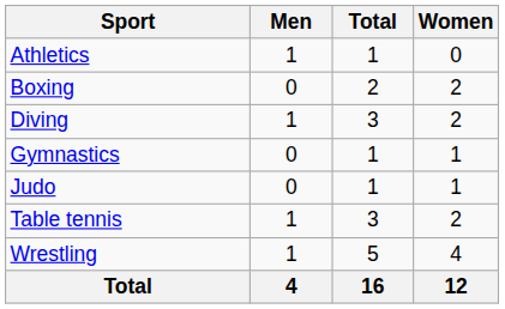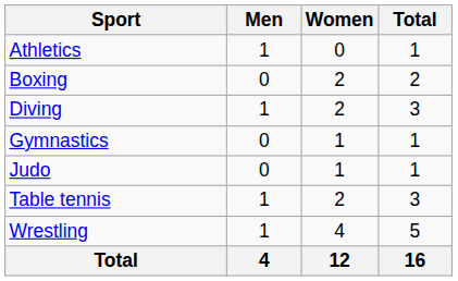 <table class="wikitable sortable" style="text-align:center;">
 <tr>
 <th width=180>Sport</th>
 <th width=55>Men</th>
+<th width=55>Women</th>
 <th width=55>Total</th>
-<th width=55>Women</th>
 </tr>
 <tr>
 <td align=left><a href='#'>Athletics</a></td>
 <td>1</td>
+<td>0</td>
 <td>1</td>
-<td>0</td>
 </tr>
 <tr>
 <td align=left><a href='#'>Boxing</a></td>
 <td>0</td>
 <td>2</td>
 <td>2</td>
 </tr>
 <tr>
 <td align=left><a href='#'>Diving</a></td>
 <td>1</td>
+<td>2</td>
 <td>3</td>
-<td>2</td>
 </tr>
 <tr>
 <td align=left><a href='#'>Gymnastics</a></td>
 <td>0</td>
 <td>1</td>
 <td>1</td>
 </tr>
 <tr>
 <td align=left><a href='#'>Judo</a></td>
 <td>0</td>
 <td>1</td>
 <td>1</td>
 </tr>
 <tr>
 <td align=left><a href='#'>Table tennis</a></td>
 <td>1</td>
+<td>2</td>
 <td>3</td>
-<td>2</td>
 </tr>
 <tr>
 <td align=left><a href='#'>Wrestling</a></td>
 <td>1</td>
+<td>4</td>
 <td>5</td>
-<td>4</td>
 </tr>
 <tr>
 <th>Total</th>
 <th>4</th>
+<th>12</th>
 <th>16</th>
-<th>12</th>
 </tr>
 </table>
